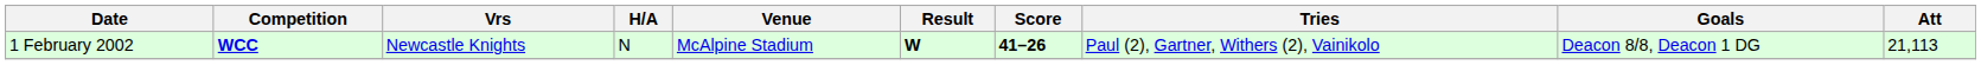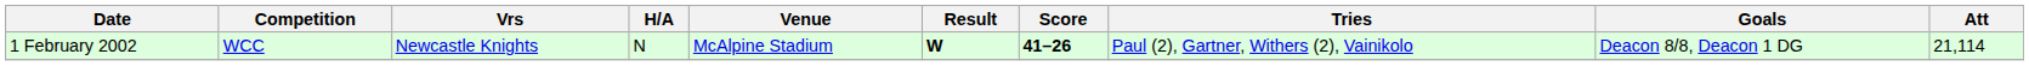 <table class="wikitable" style="font-size:85%;" width="100%">
 <tr>
 <th>Date</th>
 <th>Competition</th>
 <th>Vrs</th>
 <th>H/A</th>
 <th>Venue</th>
 <th>Result</th>
 <th>Score</th>
 <th>Tries</th>
 <th>Goals</th>
 <th>Att</th>
 </tr>
 <tr style="background:#ddffdd;" width=20|>
 <td>1 February 2002</td>
-<td><strong><a href='#'>WCC</a></strong></td>
+<td><a href='#'>WCC</a></td>
 <td><a href='#'>Newcastle Knights</a></td>
 <td>N</td>
 <td><a href='#'>McAlpine Stadium</a></td>
 <td><strong>W</strong></td>
 <td><strong>41–26</strong></td>
 <td><a href='#'>Paul</a> (2), <a href='#'>Gartner</a>, <a href='#'>Withers</a> (2), <a href='#'>Vainikolo</a></td>
 <td><a href='#'>Deacon</a> 8/8, <a href='#'>Deacon</a> 1 DG</td>
-<td>21,113</td>
+<td>21,114</td>
 </tr>
 <tr>
 </tr>
 </table>
